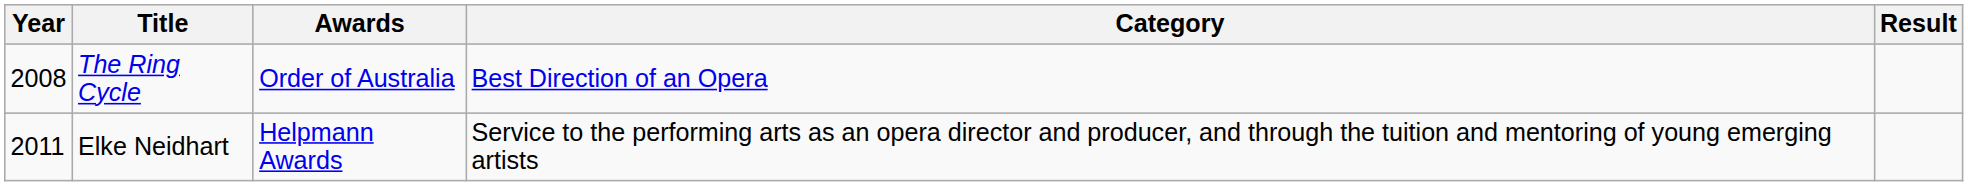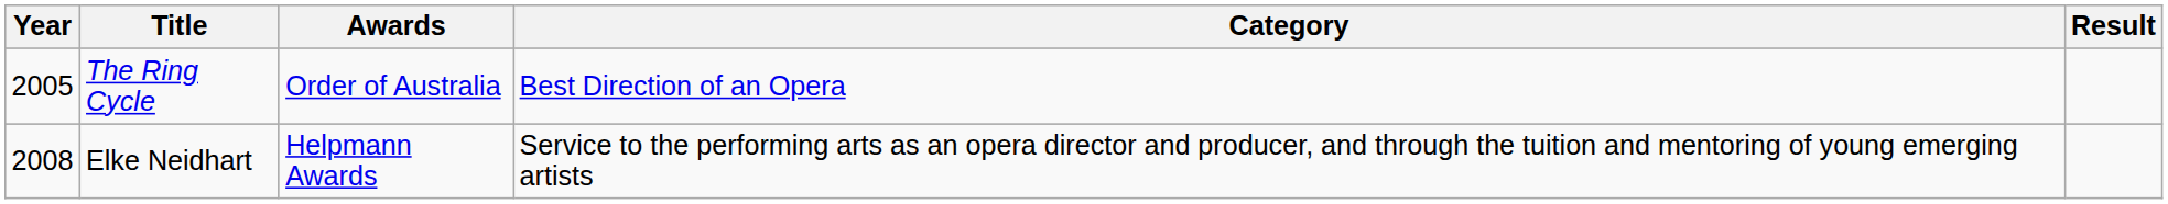 <table class=wikitable>
 <tr>
 <th>Year</th>
 <th>Title</th>
 <th>Awards</th>
 <th>Category</th>
 <th>Result</th>
 </tr>
 <tr>
-<td>2008</td>
+<td>2005</td>
 <td><em><a href='#'>The Ring Cycle</a></em></td>
 <td><a href='#'>Order of Australia</a></td>
 <td><a href='#'>Best Direction of an Opera</a></td>
 <td></td>
 </tr>
 <tr>
-<td>2011</td>
+<td>2008</td>
 <td>Elke Neidhart</td>
 <td><a href='#'>Helpmann Awards</a></td>
 <td>Service to the performing arts as an opera director and producer, and through the tuition and mentoring of young emerging artists</td>
 <td></td>
 </tr>
 </table>
